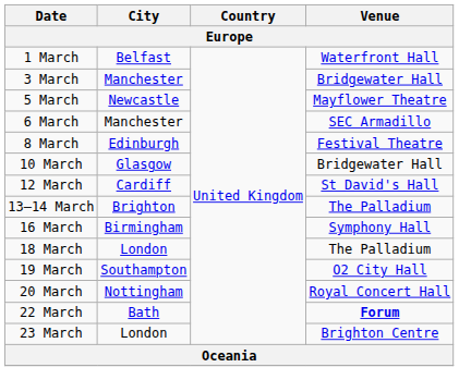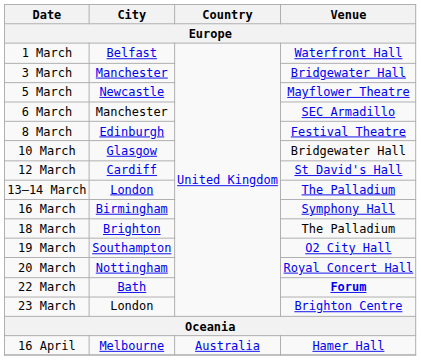 <table class="wikitable plainrowheaders" style="text-align:center;">
 <tr>
 <th scope="col">Date</th>
 <th scope="col">City</th>
 <th scope="col">Country</th>
 <th scope="col">Venue</th>
 </tr>
 <tr>
 <th colspan="4">Europe</th>
 </tr>
 <tr>
 <td>1 March</td>
 <td><a href='#'>Belfast</a></td>
 <td rowspan="14"><a href='#'>United Kingdom</a></td>
 <td><a href='#'>Waterfront Hall</a></td>
 </tr>
 <tr>
 <td>3 March</td>
 <td><a href='#'>Manchester</a></td>
 <td><a href='#'>Bridgewater Hall</a></td>
 </tr>
 <tr>
 <td>5 March</td>
 <td><a href='#'>Newcastle</a></td>
 <td><a href='#'>Mayflower Theatre</a></td>
 </tr>
 <tr>
 <td>6 March</td>
 <td>Manchester</td>
 <td><a href='#'>SEC Armadillo</a></td>
 </tr>
 <tr>
 <td>8 March</td>
 <td><a href='#'>Edinburgh</a></td>
 <td><a href='#'>Festival Theatre</a></td>
 </tr>
 <tr>
 <td>10 March</td>
 <td><a href='#'>Glasgow</a></td>
 <td>Bridgewater Hall</td>
 </tr>
 <tr>
 <td>12 March</td>
 <td><a href='#'>Cardiff</a></td>
 <td><a href='#'>St David's Hall</a></td>
 </tr>
 <tr>
 <td>13–14 March</td>
-<td><a href='#'>Brighton</a></td>
+<td><a href='#'>London</a></td>
 <td><a href='#'>The Palladium</a></td>
 </tr>
 <tr>
 <td>16 March</td>
 <td><a href='#'>Birmingham</a></td>
 <td><a href='#'>Symphony Hall</a></td>
 </tr>
 <tr>
 <td>18 March</td>
-<td><a href='#'>London</a></td>
+<td><a href='#'>Brighton</a></td>
 <td>The Palladium</td>
 </tr>
 <tr>
 <td>19 March</td>
 <td><a href='#'>Southampton</a></td>
 <td><a href='#'>O2 City Hall</a></td>
 </tr>
 <tr>
 <td>20 March</td>
 <td><a href='#'>Nottingham</a></td>
 <td><a href='#'>Royal Concert Hall</a></td>
 </tr>
 <tr>
 <td>22 March</td>
 <td><a href='#'>Bath</a></td>
 <td><strong><a href='#'>Forum</a></strong></td>
 </tr>
 <tr>
 <td>23 March</td>
 <td>London</td>
 <td><a href='#'>Brighton Centre</a></td>
 </tr>
 <tr>
 <th colspan="4">Oceania</th>
 </tr>
 <tr>
+<td>16 April</td>
+<td><a href='#'>Melbourne</a></td>
+<td><a href='#'>Australia</a></td>
+<td><a href='#'>Hamer Hall</a></td>
+</tr>
+<tr>
 </tr>
 </table>
